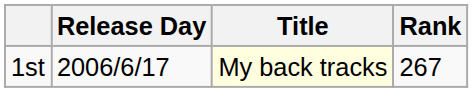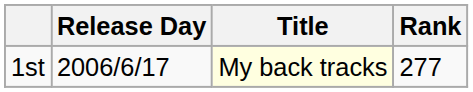 <table class=wikitable style="font-size:small">
 <tr>
 <th></th>
 <th>Release Day</th>
 <th>Title</th>
 <th>Rank</th>
 </tr>
 <tr>
 <td>1st</td>
 <td>2006/6/17</td>
 <td style="background: lightyellow;">My back tracks</td>
-<td>267</td>
+<td>277</td>
 </tr>
 </table>
